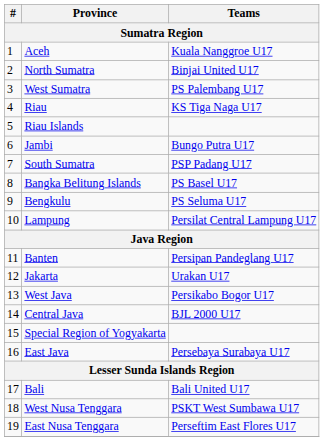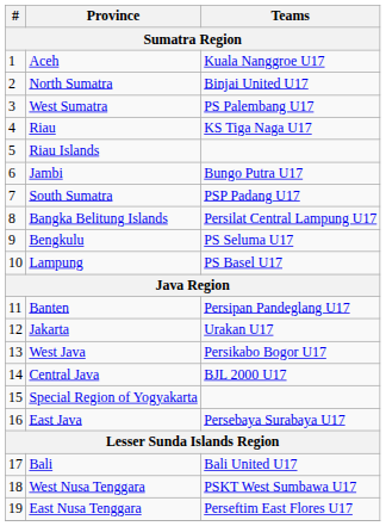 <table class="wikitable">
 <tr>
 <th>#</th>
 <th>Province</th>
 <th>Teams</th>
 </tr>
 <tr>
 <th colspan=3>Sumatra Region</th>
 </tr>
 <tr>
 <td>1</td>
 <td> <a href='#'>Aceh</a></td>
 <td><a href='#'>Kuala Nanggroe U17</a></td>
 </tr>
 <tr>
 <td>2</td>
 <td> <a href='#'>North Sumatra</a></td>
 <td><a href='#'>Binjai United U17</a></td>
 </tr>
 <tr>
 <td>3</td>
 <td> <a href='#'>West Sumatra</a></td>
 <td><a href='#'>PS Palembang U17</a></td>
 </tr>
 <tr>
 <td>4</td>
 <td> <a href='#'>Riau</a></td>
 <td><a href='#'>KS Tiga Naga U17</a></td>
 </tr>
 <tr>
 <td>5</td>
 <td> <a href='#'>Riau Islands</a></td>
 <td></td>
 </tr>
 <tr>
 <td>6</td>
 <td> <a href='#'>Jambi</a></td>
 <td><a href='#'>Bungo Putra U17</a></td>
 </tr>
 <tr>
 <td>7</td>
 <td> <a href='#'>South Sumatra</a></td>
 <td><a href='#'>PSP Padang U17</a></td>
 </tr>
 <tr>
 <td>8</td>
 <td> <a href='#'>Bangka Belitung Islands</a></td>
-<td><a href='#'>PS Basel U17</a></td>
+<td><a href='#'>Persilat Central Lampung U17</a></td>
 </tr>
 <tr>
 <td>9</td>
 <td> <a href='#'>Bengkulu</a></td>
 <td><a href='#'>PS Seluma U17</a></td>
 </tr>
 <tr>
 <td>10</td>
 <td> <a href='#'>Lampung</a></td>
-<td><a href='#'>Persilat Central Lampung U17</a></td>
+<td><a href='#'>PS Basel U17</a></td>
 </tr>
 <tr>
 <th colspan=3>Java Region</th>
 </tr>
 <tr>
 <td>11</td>
 <td> <a href='#'>Banten</a></td>
 <td><a href='#'>Persipan Pandeglang U17</a></td>
 </tr>
 <tr>
 <td>12</td>
 <td> <a href='#'>Jakarta</a></td>
 <td><a href='#'>Urakan U17</a></td>
 </tr>
 <tr>
 <td>13</td>
 <td> <a href='#'>West Java</a></td>
 <td><a href='#'>Persikabo Bogor U17</a></td>
 </tr>
 <tr>
 <td>14</td>
 <td> <a href='#'>Central Java</a></td>
 <td><a href='#'>BJL 2000 U17</a></td>
 </tr>
 <tr>
 <td>15</td>
 <td> <a href='#'>Special Region of Yogyakarta</a></td>
 <td></td>
 </tr>
 <tr>
 <td>16</td>
 <td> <a href='#'>East Java</a></td>
 <td><a href='#'>Persebaya Surabaya U17</a></td>
 </tr>
 <tr>
 <th colspan=3>Lesser Sunda Islands Region</th>
 </tr>
 <tr>
 <td>17</td>
 <td> <a href='#'>Bali</a></td>
 <td><a href='#'>Bali United U17</a></td>
 </tr>
 <tr>
 <td>18</td>
 <td> <a href='#'>West Nusa Tenggara</a></td>
 <td><a href='#'>PSKT West Sumbawa U17</a></td>
 </tr>
 <tr>
 <td>19</td>
 <td> <a href='#'>East Nusa Tenggara</a></td>
 <td><a href='#'>Perseftim East Flores U17</a></td>
 </tr>
 <tr>
 </tr>
 </table>
